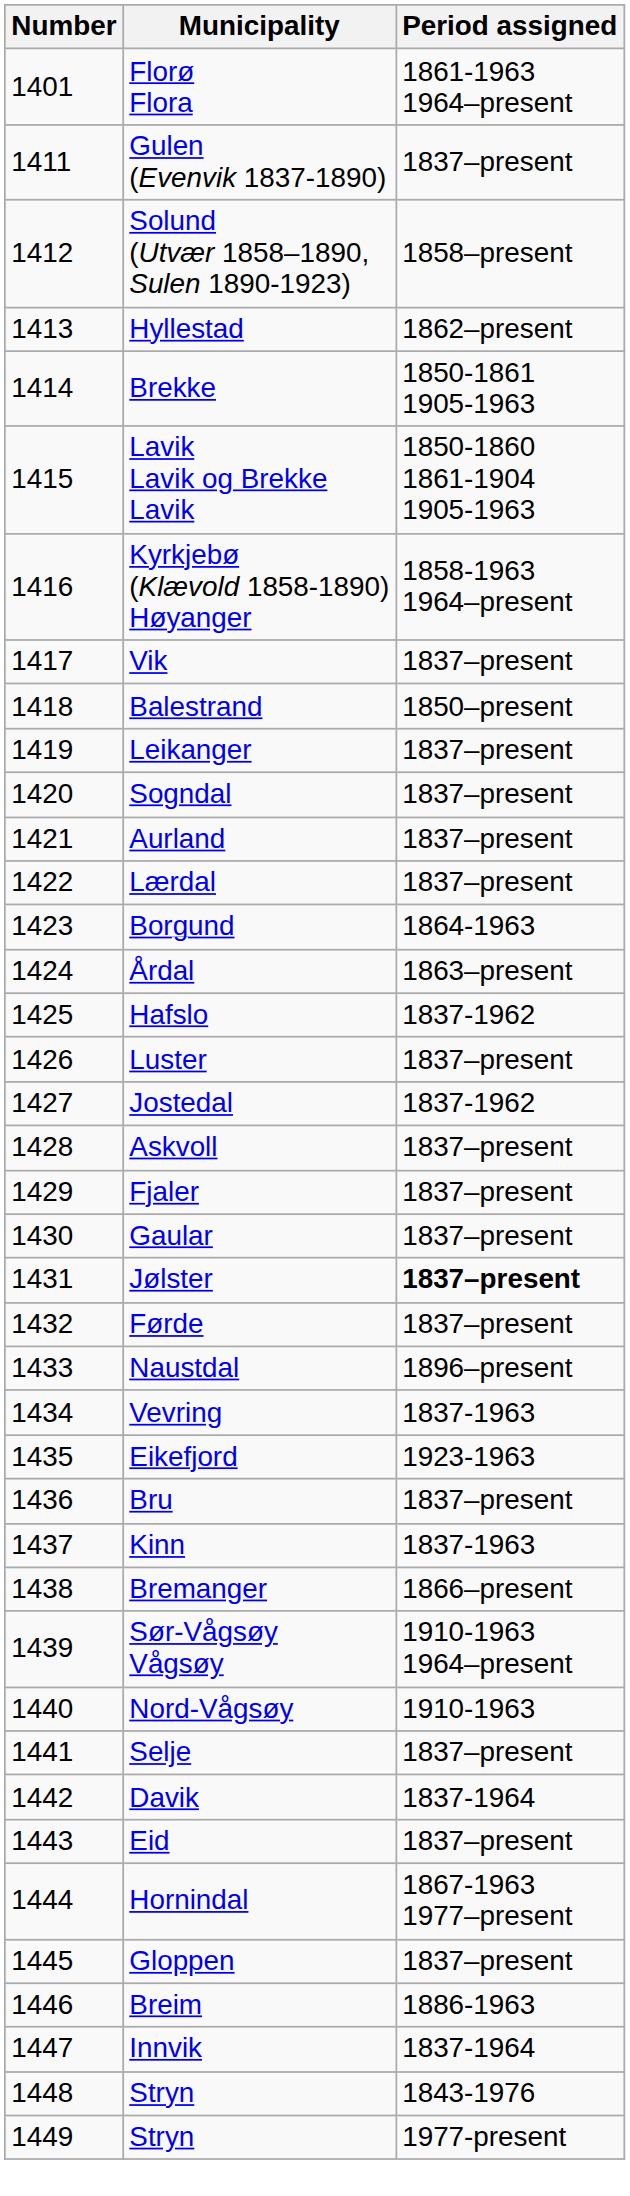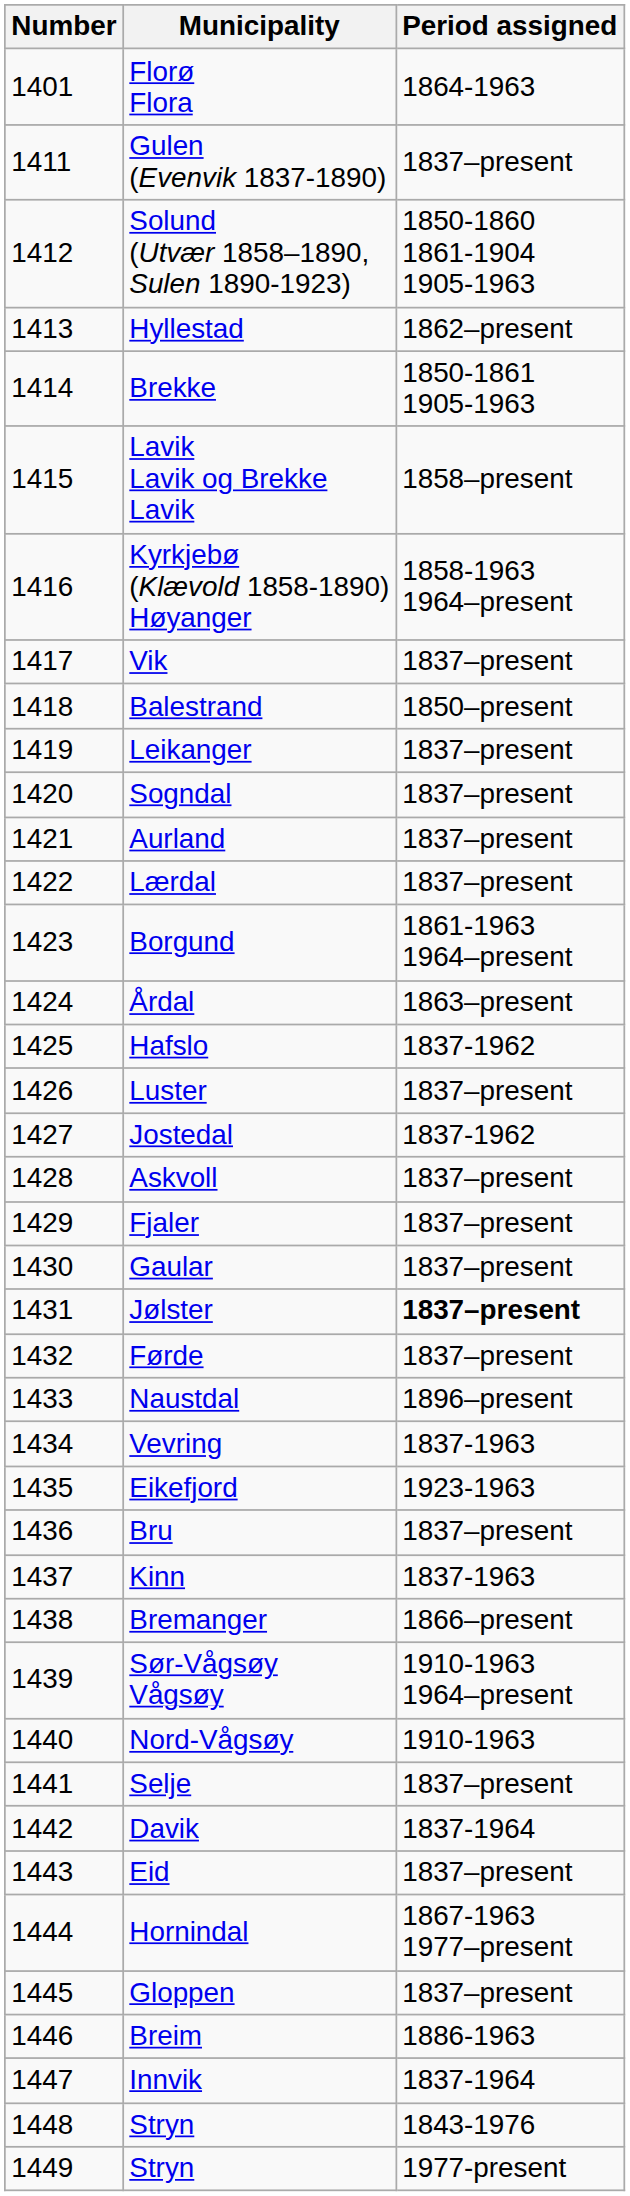 <table class="wikitable">
 <tr>
 <th>Number</th>
 <th>Municipality</th>
 <th>Period assigned</th>
 </tr>
 <tr>
 <td>1401</td>
 <td><a href='#'>Florø</a><br><a href='#'>Flora</a></td>
-<td>1861-1963<br>1964–present</td>
+<td>1864-1963</td>
 </tr>
 <tr>
 <td>1411</td>
 <td><a href='#'>Gulen</a><br>(<em>Evenvik</em> 1837-1890)</td>
 <td>1837–present</td>
 </tr>
 <tr>
 <td>1412</td>
 <td><a href='#'>Solund</a><br>(<em>Utvær</em> 1858–1890,<br><em>Sulen</em> 1890-1923)</td>
-<td>1858–present</td>
+<td>1850-1860<br>1861-1904<br>1905-1963</td>
 </tr>
 <tr>
 <td>1413</td>
 <td><a href='#'>Hyllestad</a></td>
 <td>1862–present</td>
 </tr>
 <tr>
 <td>1414</td>
 <td><a href='#'>Brekke</a></td>
 <td>1850-1861<br>1905-1963</td>
 </tr>
 <tr>
 <td>1415</td>
 <td><a href='#'>Lavik</a><br><a href='#'>Lavik og Brekke</a><br><a href='#'>Lavik</a></td>
-<td>1850-1860<br>1861-1904<br>1905-1963</td>
+<td>1858–present</td>
 </tr>
 <tr>
 <td>1416</td>
 <td><a href='#'>Kyrkjebø</a><br>(<em>Klævold</em> 1858-1890)<br><a href='#'>Høyanger</a></td>
 <td>1858-1963<br>1964–present</td>
 </tr>
 <tr>
 <td>1417</td>
 <td><a href='#'>Vik</a></td>
 <td>1837–present</td>
 </tr>
 <tr>
 <td>1418</td>
 <td><a href='#'>Balestrand</a></td>
 <td>1850–present</td>
 </tr>
 <tr>
 <td>1419</td>
 <td><a href='#'>Leikanger</a></td>
 <td>1837–present</td>
 </tr>
 <tr>
 <td>1420</td>
 <td><a href='#'>Sogndal</a></td>
 <td>1837–present</td>
 </tr>
 <tr>
 <td>1421</td>
 <td><a href='#'>Aurland</a></td>
 <td>1837–present</td>
 </tr>
 <tr>
 <td>1422</td>
 <td><a href='#'>Lærdal</a></td>
 <td>1837–present</td>
 </tr>
 <tr>
 <td>1423</td>
 <td><a href='#'>Borgund</a></td>
-<td>1864-1963</td>
+<td>1861-1963<br>1964–present</td>
 </tr>
 <tr>
 <td>1424</td>
 <td><a href='#'>Årdal</a></td>
 <td>1863–present</td>
 </tr>
 <tr>
 <td>1425</td>
 <td><a href='#'>Hafslo</a></td>
 <td>1837-1962</td>
 </tr>
 <tr>
 <td>1426</td>
 <td><a href='#'>Luster</a></td>
 <td>1837–present</td>
 </tr>
 <tr>
 <td>1427</td>
 <td><a href='#'>Jostedal</a></td>
 <td>1837-1962</td>
 </tr>
 <tr>
 <td>1428</td>
 <td><a href='#'>Askvoll</a></td>
 <td>1837–present</td>
 </tr>
 <tr>
 <td>1429</td>
 <td><a href='#'>Fjaler</a></td>
 <td>1837–present</td>
 </tr>
 <tr>
 <td>1430</td>
 <td><a href='#'>Gaular</a></td>
 <td>1837–present</td>
 </tr>
 <tr>
 <td>1431</td>
 <td><a href='#'>Jølster</a></td>
 <td><strong>1837–present</strong></td>
 </tr>
 <tr>
 <td>1432</td>
 <td><a href='#'>Førde</a></td>
 <td>1837–present</td>
 </tr>
 <tr>
 <td>1433</td>
 <td><a href='#'>Naustdal</a></td>
 <td>1896–present</td>
 </tr>
 <tr>
 <td>1434</td>
 <td><a href='#'>Vevring</a></td>
 <td>1837-1963</td>
 </tr>
 <tr>
 <td>1435</td>
 <td><a href='#'>Eikefjord</a></td>
 <td>1923-1963</td>
 </tr>
 <tr>
 <td>1436</td>
 <td><a href='#'>Bru</a></td>
 <td>1837–present</td>
 </tr>
 <tr>
 <td>1437</td>
 <td><a href='#'>Kinn</a></td>
 <td>1837-1963</td>
 </tr>
 <tr>
 <td>1438</td>
 <td><a href='#'>Bremanger</a></td>
 <td>1866–present</td>
 </tr>
 <tr>
 <td>1439</td>
 <td><a href='#'>Sør-Vågsøy</a><br><a href='#'>Vågsøy</a></td>
 <td>1910-1963<br>1964–present</td>
 </tr>
 <tr>
 <td>1440</td>
 <td><a href='#'>Nord-Vågsøy</a></td>
 <td>1910-1963</td>
 </tr>
 <tr>
 <td>1441</td>
 <td><a href='#'>Selje</a></td>
 <td>1837–present</td>
 </tr>
 <tr>
 <td>1442</td>
 <td><a href='#'>Davik</a></td>
 <td>1837-1964</td>
 </tr>
 <tr>
 <td>1443</td>
 <td><a href='#'>Eid</a></td>
 <td>1837–present</td>
 </tr>
 <tr>
 <td>1444</td>
 <td><a href='#'>Hornindal</a></td>
 <td>1867-1963<br>1977–present</td>
 </tr>
 <tr>
 <td>1445</td>
 <td><a href='#'>Gloppen</a></td>
 <td>1837–present</td>
 </tr>
 <tr>
 <td>1446</td>
 <td><a href='#'>Breim</a></td>
 <td>1886-1963</td>
 </tr>
 <tr>
 <td>1447</td>
 <td><a href='#'>Innvik</a></td>
 <td>1837-1964</td>
 </tr>
 <tr>
 <td>1448</td>
 <td><a href='#'>Stryn</a></td>
 <td>1843-1976</td>
 </tr>
 <tr>
 <td>1449</td>
 <td><a href='#'>Stryn</a></td>
 <td>1977-present</td>
 </tr>
 </table>
